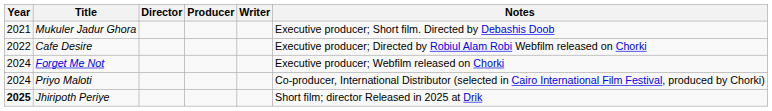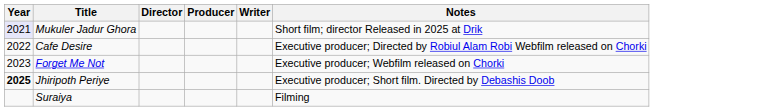 <table class="wikitable">
 <tr>
 <th>Year</th>
 <th>Title</th>
 <th>Director</th>
 <th>Producer</th>
 <th>Writer</th>
 <th>Notes</th>
 </tr>
 <tr>
-<td>2021</td>
+<td style="background: lavender;">2021</td>
 <td><em>Mukuler Jadur Ghora</em></td>
 <td></td>
 <td></td>
 <td></td>
-<td>Executive producer; Short film. Directed by <a href='#'>Debashis Doob</a></td>
+<td>Short film; director Released in 2025 at <a href='#'>Drik</a></td>
 </tr>
 <tr>
 <td>2022</td>
 <td><em>Cafe Desire</em></td>
 <td></td>
 <td></td>
 <td></td>
 <td>Executive producer; Directed by <a href='#'>Robiul Alam Robi</a> Webfilm released on <a href='#'>Chorki</a></td>
 </tr>
 <tr>
-<td>2024</td>
+<td>2023</td>
 <td><em><a href='#'>Forget Me Not</a></em></td>
 <td></td>
 <td></td>
 <td></td>
 <td>Executive producer; Webfilm released on <a href='#'>Chorki</a></td>
 </tr>
 <tr>
-<td>2024</td>
-<td><em>Priyo Maloti</em></td>
-<td></td>
-<td></td>
-<td></td>
-<td>Co-producer, International Distributor (selected in <a href='#'>Cairo International Film Festival</a>, produced by Chorki)</td>
-</tr>
-<tr>
 <td><strong>2025</strong></td>
 <td><em>Jhiripoth Periye</em></td>
 <td></td>
 <td></td>
 <td></td>
-<td>Short film; director Released in 2025 at <a href='#'>Drik</a></td>
+<td>Executive producer; Short film. Directed by <a href='#'>Debashis Doob</a></td>
+</tr>
+<tr>
+<td></td>
+<td><em>Suraiya</em></td>
+<td></td>
+<td></td>
+<td></td>
+<td>Filming</td>
 </tr>
 </table>
